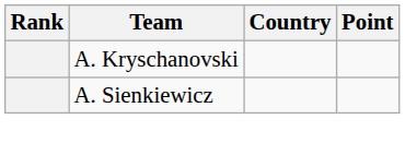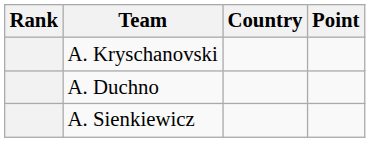 <table class="wikitable sortable">
 <tr>
 <th>Rank</th>
 <th>Team</th>
 <th>Country</th>
 <th>Point</th>
 </tr>
 <tr>
 <th></th>
 <td>A. Kryschanovski</td>
 <td></td>
 <td></td>
 </tr>
 <tr>
 <th></th>
+<td>A. Duchno</td>
+<td></td>
+<td></td>
+</tr>
+<tr>
+<th></th>
 <td>A. Sienkiewicz</td>
 <td></td>
 <td></td>
 </tr>
 </table>
